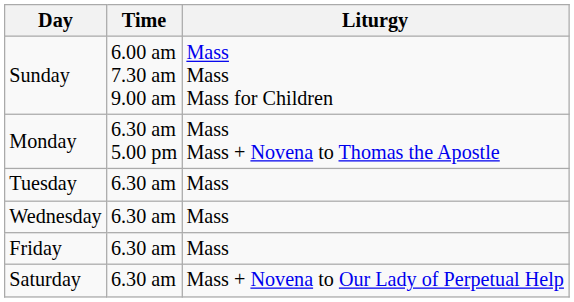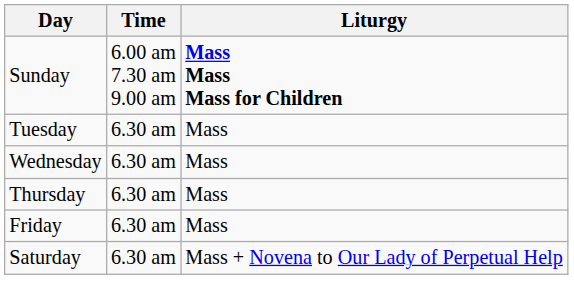 <table class="wikitable">
 <tr>
 <th>Day</th>
 <th>Time</th>
 <th>Liturgy</th>
 </tr>
 <tr>
 <td>Sunday</td>
 <td>6.00 am<br>7.30 am<br>9.00 am</td>
-<td><a href='#'>Mass</a><br>Mass<br>Mass for Children</td>
-</tr>
-<tr>
-<td>Monday</td>
-<td>6.30 am<br>5.00 pm</td>
-<td>Mass<br>Mass + <a href='#'>Novena</a> to <a href='#'>Thomas the Apostle</a></td>
+<td><strong><a href='#'>Mass</a><br>Mass<br>Mass for Children</strong></td>
 </tr>
 <tr>
 <td>Tuesday</td>
 <td>6.30 am</td>
 <td>Mass</td>
 </tr>
 <tr>
 <td>Wednesday</td>
+<td>6.30 am</td>
+<td>Mass</td>
+</tr>
+<tr>
+<td>Thursday</td>
 <td>6.30 am</td>
 <td>Mass</td>
 </tr>
 <tr>
 <td>Friday</td>
 <td>6.30 am</td>
 <td>Mass</td>
 </tr>
 <tr>
 <td>Saturday</td>
 <td>6.30 am</td>
 <td>Mass + <a href='#'>Novena</a> to <a href='#'>Our Lady of Perpetual Help</a></td>
 </tr>
 </table>
